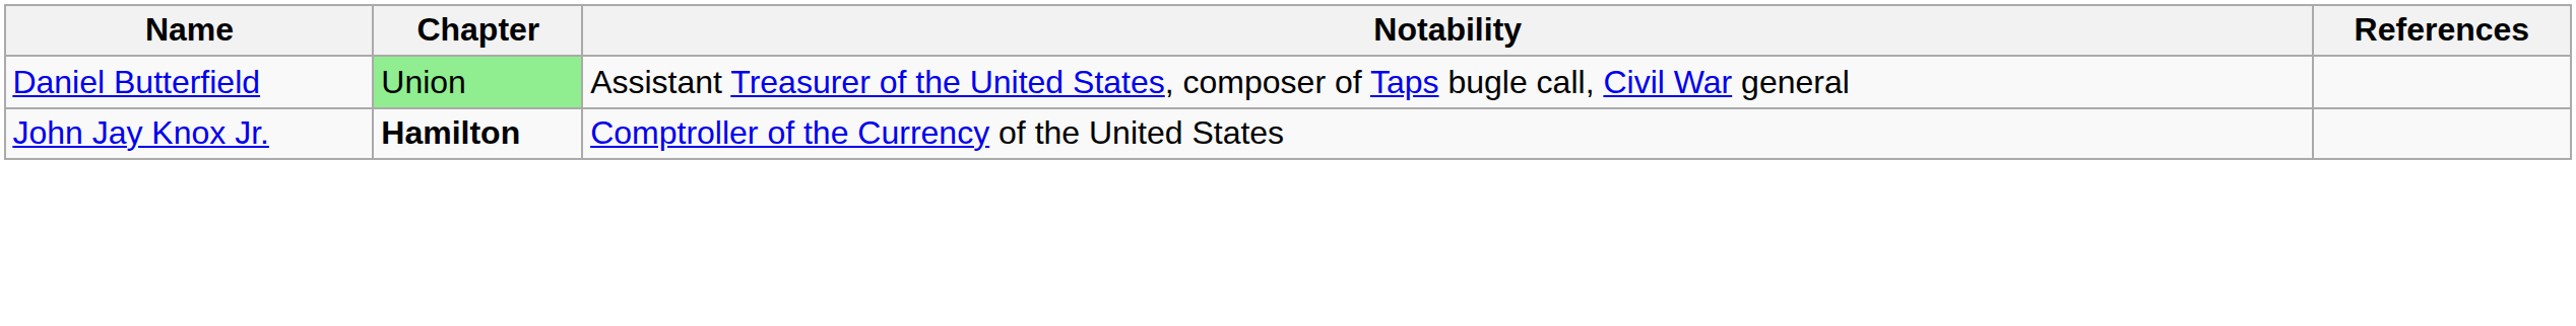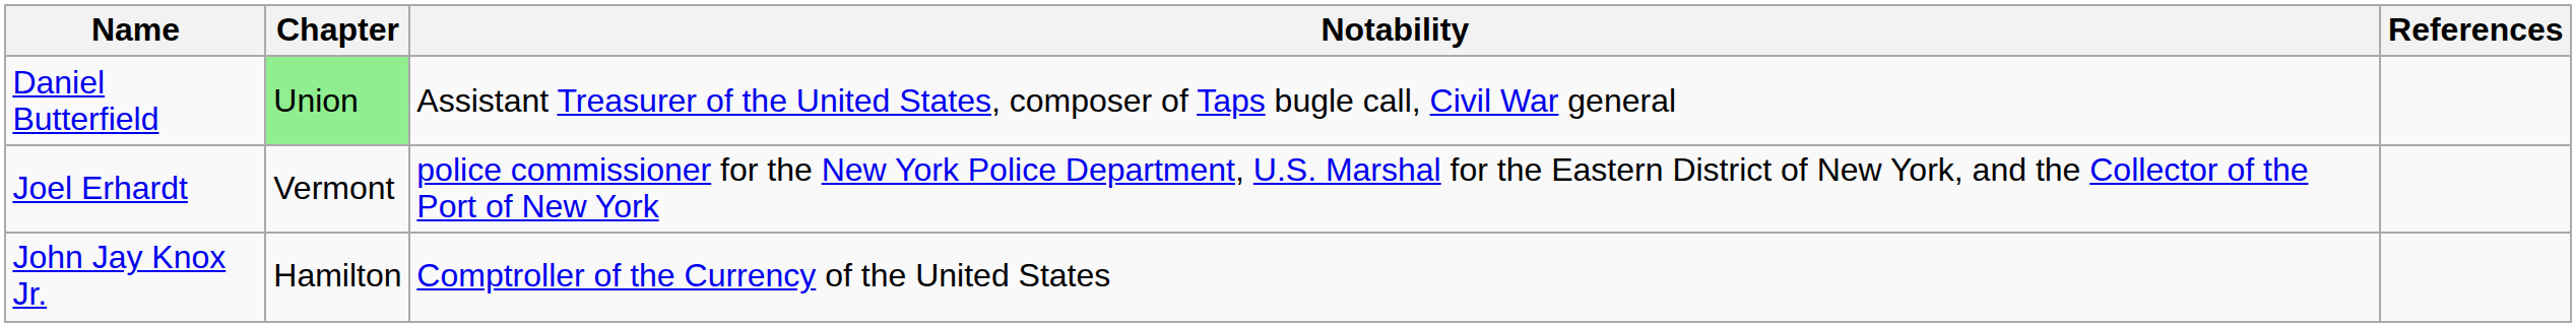 <table class="wikitable sortable" style="width:100%;">
 <tr>
 <th>Name</th>
 <th>Chapter</th>
 <th>Notability</th>
 <th>References</th>
 </tr>
 <tr>
 <td><a href='#'>Daniel Butterfield</a></td>
 <td style="background: lightgreen;">Union</td>
 <td>Assistant <a href='#'>Treasurer of the United States</a>, composer of <a href='#'>Taps</a> bugle call, <a href='#'>Civil War</a> general</td>
 <td></td>
 </tr>
 <tr>
+<td><a href='#'>Joel Erhardt</a></td>
+<td>Vermont</td>
+<td><a href='#'>police commissioner</a> for the <a href='#'>New York Police Department</a>, <a href='#'>U.S. Marshal</a> for the Eastern District of New York, and the <a href='#'>Collector of the Port of New York</a></td>
+<td></td>
+</tr>
+<tr>
 <td><a href='#'>John Jay Knox Jr.</a></td>
-<td><strong>Hamilton</strong></td>
+<td>Hamilton</td>
 <td><a href='#'>Comptroller of the Currency</a> of the United States</td>
 <td></td>
 </tr>
 </table>
